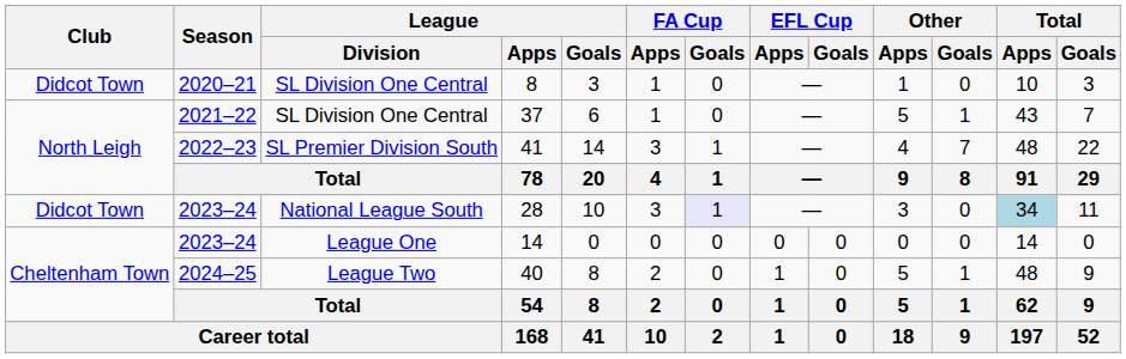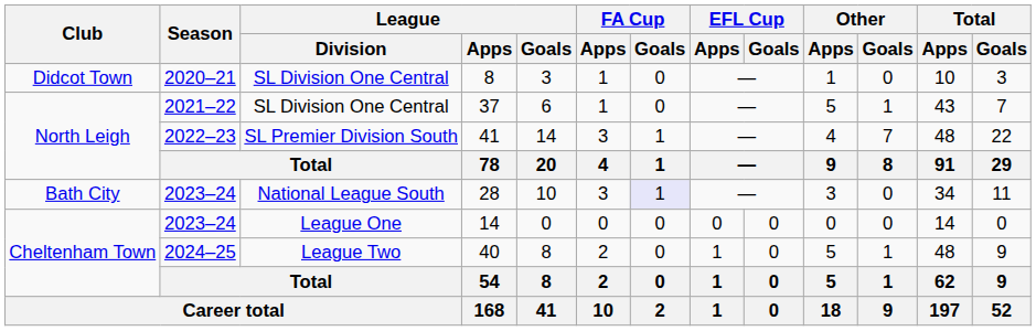 <table class="wikitable" style="text-align: center">
 <tr>
 <th rowspan="2">Club</th>
 <th rowspan="2">Season</th>
 <th colspan="3">League</th>
 <th colspan="2"><a href='#'>FA Cup</a></th>
 <th colspan="2"><a href='#'>EFL Cup</a></th>
 <th colspan="2">Other</th>
 <th colspan="2">Total</th>
 </tr>
 <tr>
 <th>Division</th>
 <th>Apps</th>
 <th>Goals</th>
 <th>Apps</th>
 <th>Goals</th>
 <th>Apps</th>
 <th>Goals</th>
 <th>Apps</th>
 <th>Goals</th>
 <th>Apps</th>
 <th>Goals</th>
 </tr>
 <tr>
 <td><a href='#'>Didcot Town</a></td>
 <td><a href='#'>2020–21</a></td>
 <td><a href='#'>SL Division One Central</a></td>
 <td>8</td>
 <td>3</td>
 <td>1</td>
 <td>0</td>
 <td colspan="2">—</td>
 <td>1</td>
 <td>0</td>
 <td>10</td>
 <td>3</td>
 </tr>
 <tr>
 <td rowspan="3"><a href='#'>North Leigh</a></td>
 <td><a href='#'>2021–22</a></td>
 <td>SL Division One Central</td>
 <td>37</td>
 <td>6</td>
 <td>1</td>
 <td>0</td>
 <td colspan="2">—</td>
 <td>5</td>
 <td>1</td>
 <td>43</td>
 <td>7</td>
 </tr>
 <tr>
 <td><a href='#'>2022–23</a></td>
 <td><a href='#'>SL Premier Division South</a></td>
 <td>41</td>
 <td>14</td>
 <td>3</td>
 <td>1</td>
 <td colspan="2">—</td>
 <td>4</td>
 <td>7</td>
 <td>48</td>
 <td>22</td>
 </tr>
 <tr>
 <th colspan="2">Total</th>
 <th>78</th>
 <th>20</th>
 <th>4</th>
 <th>1</th>
 <th colspan="2">—</th>
 <th>9</th>
 <th>8</th>
 <th>91</th>
 <th>29</th>
 </tr>
 <tr>
-<td><a href='#'>Didcot Town</a></td>
+<td><a href='#'>Bath City</a></td>
 <td><a href='#'>2023–24</a></td>
 <td><a href='#'>National League South</a></td>
 <td>28</td>
 <td>10</td>
 <td>3</td>
 <td style="background: lavender;">1</td>
 <td colspan="2">—</td>
 <td>3</td>
 <td>0</td>
-<td style="background: lightblue;">34</td>
+<td>34</td>
 <td>11</td>
 </tr>
 <tr>
 <td rowspan="3"><a href='#'>Cheltenham Town</a></td>
 <td><a href='#'>2023–24</a></td>
 <td><a href='#'>League One</a></td>
 <td>14</td>
 <td>0</td>
 <td>0</td>
 <td>0</td>
 <td>0</td>
 <td>0</td>
 <td>0</td>
 <td>0</td>
 <td>14</td>
 <td>0</td>
 </tr>
 <tr>
 <td><a href='#'>2024–25</a></td>
 <td><a href='#'>League Two</a></td>
 <td>40</td>
 <td>8</td>
 <td>2</td>
 <td>0</td>
 <td>1</td>
 <td>0</td>
 <td>5</td>
 <td>1</td>
 <td>48</td>
 <td>9</td>
 </tr>
 <tr>
 <th colspan="2">Total</th>
 <th>54</th>
 <th>8</th>
 <th>2</th>
 <th>0</th>
 <th>1</th>
 <th>0</th>
 <th>5</th>
 <th>1</th>
 <th>62</th>
 <th>9</th>
 </tr>
 <tr>
 <th colspan="3">Career total</th>
 <th>168</th>
 <th>41</th>
 <th>10</th>
 <th>2</th>
 <th>1</th>
 <th>0</th>
 <th>18</th>
 <th>9</th>
 <th>197</th>
 <th>52</th>
 </tr>
 </table>
